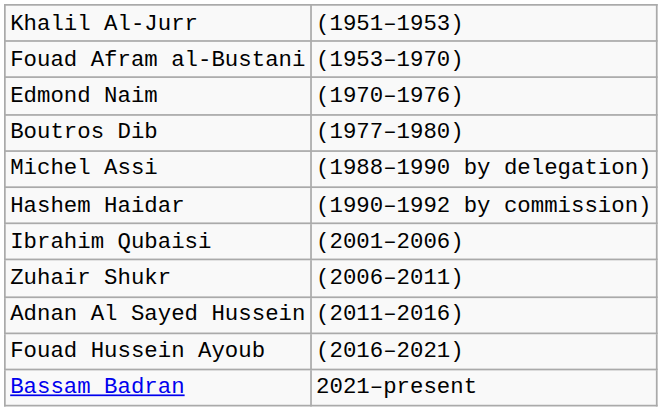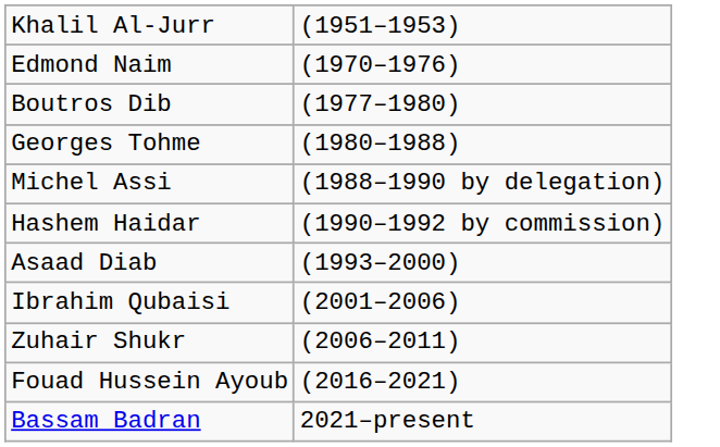 <table class="wikitable">
 <tr>
 <td>Khalil Al-Jurr</td>
 <td>(1951–1953)</td>
-</tr>
-<tr>
-<td>Fouad Afram al-Bustani</td>
-<td>(1953–1970)</td>
 </tr>
 <tr>
 <td>Edmond Naim</td>
 <td>(1970–1976)</td>
 </tr>
 <tr>
 <td>Boutros Dib</td>
 <td>(1977–1980)</td>
 </tr>
 <tr>
+<td>Georges Tohme</td>
+<td>(1980–1988)</td>
+</tr>
+<tr>
 <td>Michel Assi</td>
 <td>(1988–1990 by delegation)</td>
 </tr>
 <tr>
 <td>Hashem Haidar</td>
 <td>(1990–1992 by commission)</td>
+</tr>
+<tr>
+<td>Asaad Diab</td>
+<td>(1993–2000)</td>
 </tr>
 <tr>
 <td>Ibrahim Qubaisi</td>
 <td>(2001–2006)</td>
 </tr>
 <tr>
 <td>Zuhair Shukr</td>
 <td>(2006–2011)</td>
 </tr>
 <tr>
-<td>Adnan Al Sayed Hussein</td>
-<td>(2011–2016)</td>
-</tr>
-<tr>
 <td>Fouad Hussein Ayoub</td>
 <td>(2016–2021)</td>
 </tr>
 <tr>
 <td><a href='#'>Bassam Badran</a></td>
 <td>2021–present</td>
 </tr>
 </table>
